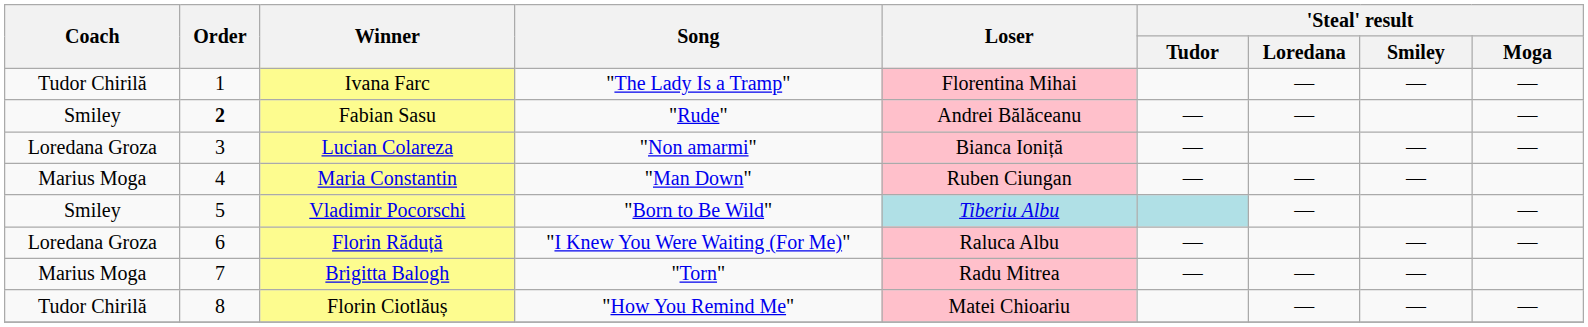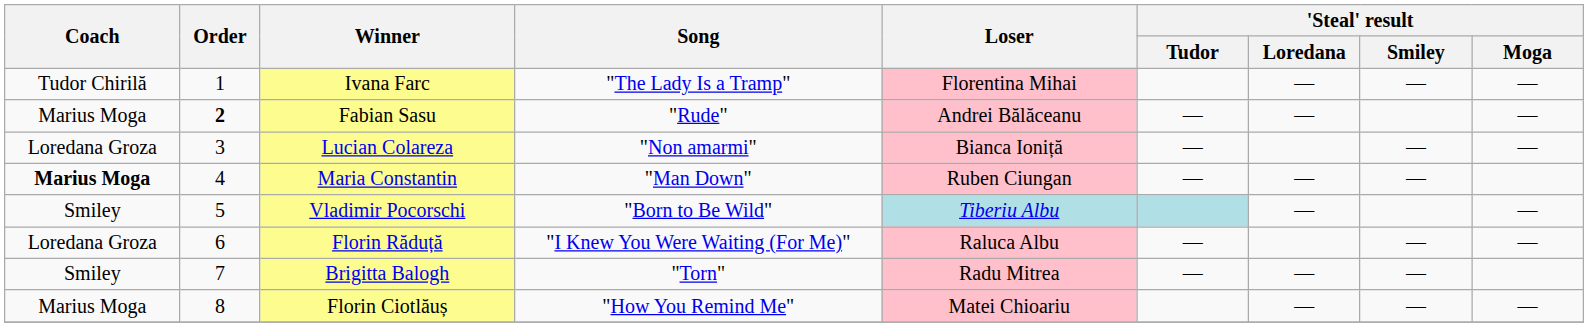 <table class="wikitable" style="text-align: center; width:100%;">
 <tr>
 <th rowspan="2" style="width:11%;">Coach</th>
 <th rowspan="2" style="width:05%;">Order</th>
 <th rowspan="2" style="width:16%;">Winner</th>
 <th rowspan="2" style="width:23%;">Song</th>
 <th rowspan="2" style="width:16%;">Loser</th>
 <th colspan="4" style="width:28%;">'Steal' result</th>
 </tr>
 <tr>
 <th style="width:07%;">Tudor</th>
 <th style="width:07%;">Loredana</th>
 <th style="width:07%;">Smiley</th>
 <th style="width:07%;">Moga</th>
 </tr>
 <tr>
 <td>Tudor Chirilă</td>
 <td>1</td>
 <td style="background:#FDFC8F;">Ivana Farc</td>
 <td>"<a href='#'>The Lady Is a Tramp</a>"</td>
 <td style="background:pink;">Florentina Mihai</td>
 <td></td>
 <td>—</td>
 <td>—</td>
 <td>—</td>
 </tr>
 <tr>
-<td>Smiley</td>
+<td>Marius Moga</td>
 <td><strong>2</strong></td>
 <td style="background:#FDFC8F;">Fabian Sasu</td>
 <td>"<a href='#'>Rude</a>"</td>
 <td style="background:pink;">Andrei Bălăceanu</td>
 <td>—</td>
 <td>—</td>
 <td></td>
 <td>—</td>
 </tr>
 <tr>
 <td>Loredana Groza</td>
 <td>3</td>
 <td style="background:#FDFC8F;"><a href='#'>Lucian Colareza</a></td>
 <td>"<a href='#'>Non amarmi</a>"</td>
 <td style="background:pink;">Bianca Ioniță</td>
 <td>—</td>
 <td></td>
 <td>—</td>
 <td>—</td>
 </tr>
 <tr>
-<td>Marius Moga</td>
+<td><strong>Marius Moga</strong></td>
 <td>4</td>
 <td style="background:#FDFC8F;"><a href='#'>Maria Constantin</a></td>
 <td>"<a href='#'>Man Down</a>"</td>
 <td style="background:pink;">Ruben Ciungan</td>
 <td>—</td>
 <td>—</td>
 <td>—</td>
 <td></td>
 </tr>
 <tr>
 <td>Smiley</td>
 <td>5</td>
 <td style="background:#FDFC8F;"><a href='#'>Vladimir Pocorschi</a></td>
 <td>"<a href='#'>Born to Be Wild</a>"</td>
 <td style="background:#B0E0E6;font-style:italic"><a href='#'>Tiberiu Albu</a></td>
 <td style="background:#B0E0E6;"><strong></strong></td>
 <td>—</td>
 <td></td>
 <td>—</td>
 </tr>
 <tr>
 <td>Loredana Groza</td>
 <td>6</td>
 <td style="background:#FDFC8F;"><a href='#'>Florin Răduță</a></td>
 <td>"<a href='#'>I Knew You Were Waiting (For Me)</a>"</td>
 <td style="background:pink;">Raluca Albu</td>
 <td>—</td>
 <td></td>
 <td>—</td>
 <td>—</td>
 </tr>
 <tr>
-<td>Marius Moga</td>
+<td>Smiley</td>
 <td>7</td>
 <td style="background:#FDFC8F;"><a href='#'>Brigitta Balogh</a></td>
 <td>"<a href='#'>Torn</a>"</td>
 <td style="background:pink;">Radu Mitrea</td>
 <td>—</td>
 <td>—</td>
 <td>—</td>
 <td></td>
 </tr>
 <tr>
-<td>Tudor Chirilă</td>
+<td>Marius Moga</td>
 <td>8</td>
 <td style="background:#FDFC8F;">Florin Ciotlăuș</td>
 <td>"<a href='#'>How You Remind Me</a>"</td>
 <td style="background:pink;">Matei Chioariu</td>
 <td></td>
 <td>—</td>
 <td>—</td>
 <td>—</td>
 </tr>
 <tr>
 </tr>
 </table>
